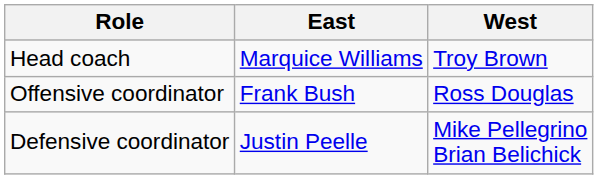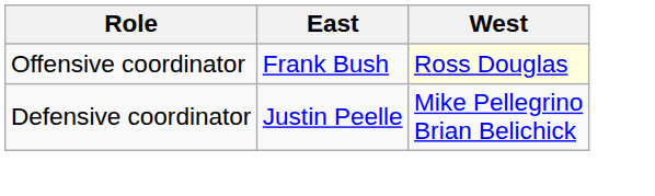 <table class="wikitable">
 <tr>
 <th>Role</th>
 <th>East<br></th>
 <th>West<br></th>
 </tr>
 <tr>
-<td>Head coach</td>
-<td><a href='#'>Marquice Williams</a></td>
-<td><a href='#'>Troy Brown</a></td>
-</tr>
-<tr>
 <td>Offensive coordinator</td>
 <td><a href='#'>Frank Bush</a></td>
-<td><a href='#'>Ross Douglas</a></td>
+<td style="background: lightyellow;"><a href='#'>Ross Douglas</a></td>
 </tr>
 <tr>
 <td>Defensive coordinator</td>
 <td><a href='#'>Justin Peelle</a></td>
 <td><a href='#'>Mike Pellegrino</a><br><a href='#'>Brian Belichick</a></td>
 </tr>
 </table>
